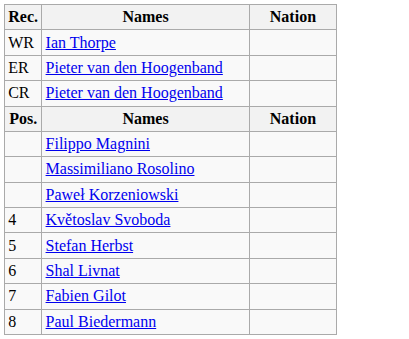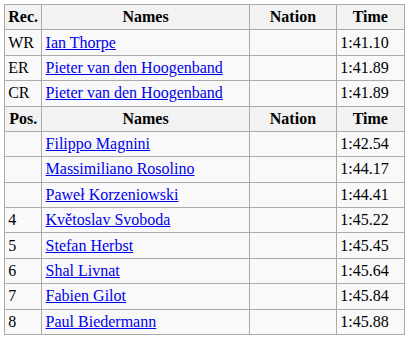 <table class=wikitable>
 <tr>
 <th width="30">Rec.</th>
 <th width="200">Names</th>
 <th width="80">Nation</th>
+<th width="60">Time</th>
 </tr>
 <tr>
 <td>WR</td>
 <td><a href='#'>Ian Thorpe</a></td>
 <td></td>
+<td>1:41.10</td>
 </tr>
 <tr>
 <td>ER</td>
 <td><a href='#'>Pieter van den Hoogenband</a></td>
 <td></td>
+<td>1:41.89</td>
 </tr>
 <tr>
 <td>CR</td>
 <td><a href='#'>Pieter van den Hoogenband</a></td>
 <td></td>
+<td>1:41.89</td>
 </tr>
 <tr>
 <th>Pos.</th>
 <th>Names</th>
 <th>Nation</th>
+<th>Time</th>
 </tr>
 <tr>
 <td></td>
 <td><a href='#'>Filippo Magnini</a></td>
 <td></td>
+<td>1:42.54</td>
 </tr>
 <tr>
 <td></td>
 <td><a href='#'>Massimiliano Rosolino</a></td>
 <td></td>
+<td>1:44.17</td>
 </tr>
 <tr>
 <td></td>
 <td><a href='#'>Paweł Korzeniowski</a></td>
 <td></td>
+<td>1:44.41</td>
 </tr>
 <tr>
 <td>4</td>
 <td><a href='#'>Květoslav Svoboda</a></td>
 <td></td>
+<td>1:45.22</td>
 </tr>
 <tr>
 <td>5</td>
 <td><a href='#'>Stefan Herbst</a></td>
 <td></td>
+<td>1:45.45</td>
 </tr>
 <tr>
 <td>6</td>
 <td><a href='#'>Shal Livnat</a></td>
 <td></td>
+<td>1:45.64</td>
 </tr>
 <tr>
 <td>7</td>
 <td><a href='#'>Fabien Gilot</a></td>
 <td></td>
+<td>1:45.84</td>
 </tr>
 <tr>
 <td>8</td>
 <td><a href='#'>Paul Biedermann</a></td>
 <td></td>
+<td>1:45.88</td>
 </tr>
 </table>
